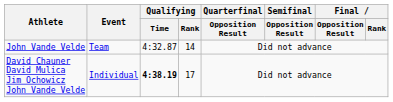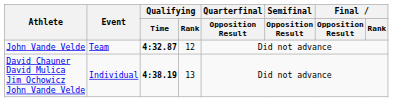 <table class=wikitable style=font-size:90%;text-align:center>
 <tr>
 <th rowspan=2>Athlete</th>
 <th rowspan=2>Event</th>
 <th colspan=2>Qualifying</th>
 <th>Quarterfinal</th>
 <th>Semifinal</th>
 <th colspan=2>Final / </th>
 </tr>
 <tr style=font-size:95%>
 <th>Time</th>
 <th>Rank</th>
 <th>Opposition<br>Result</th>
 <th>Opposition<br>Result</th>
 <th>Opposition<br>Result</th>
 <th>Rank</th>
 </tr>
 <tr>
 <td align=left><a href='#'>John Vande Velde</a></td>
 <td align=left><a href='#'>Team</a></td>
-<td>4:32.87</td>
-<td>14</td>
+<td><strong>4:32.87</strong></td>
+<td>12</td>
 <td colspan=4>Did not advance</td>
 </tr>
 <tr>
 <td align=left><a href='#'>David Chauner</a><br><a href='#'>David Mulica</a><br><a href='#'>Jim Ochowicz</a><br><a href='#'>John Vande Velde</a></td>
 <td align=left><a href='#'>Individual</a></td>
 <td><strong>4:38.19</strong></td>
-<td>17</td>
+<td>13</td>
 <td colspan=4>Did not advance</td>
 </tr>
 </table>
